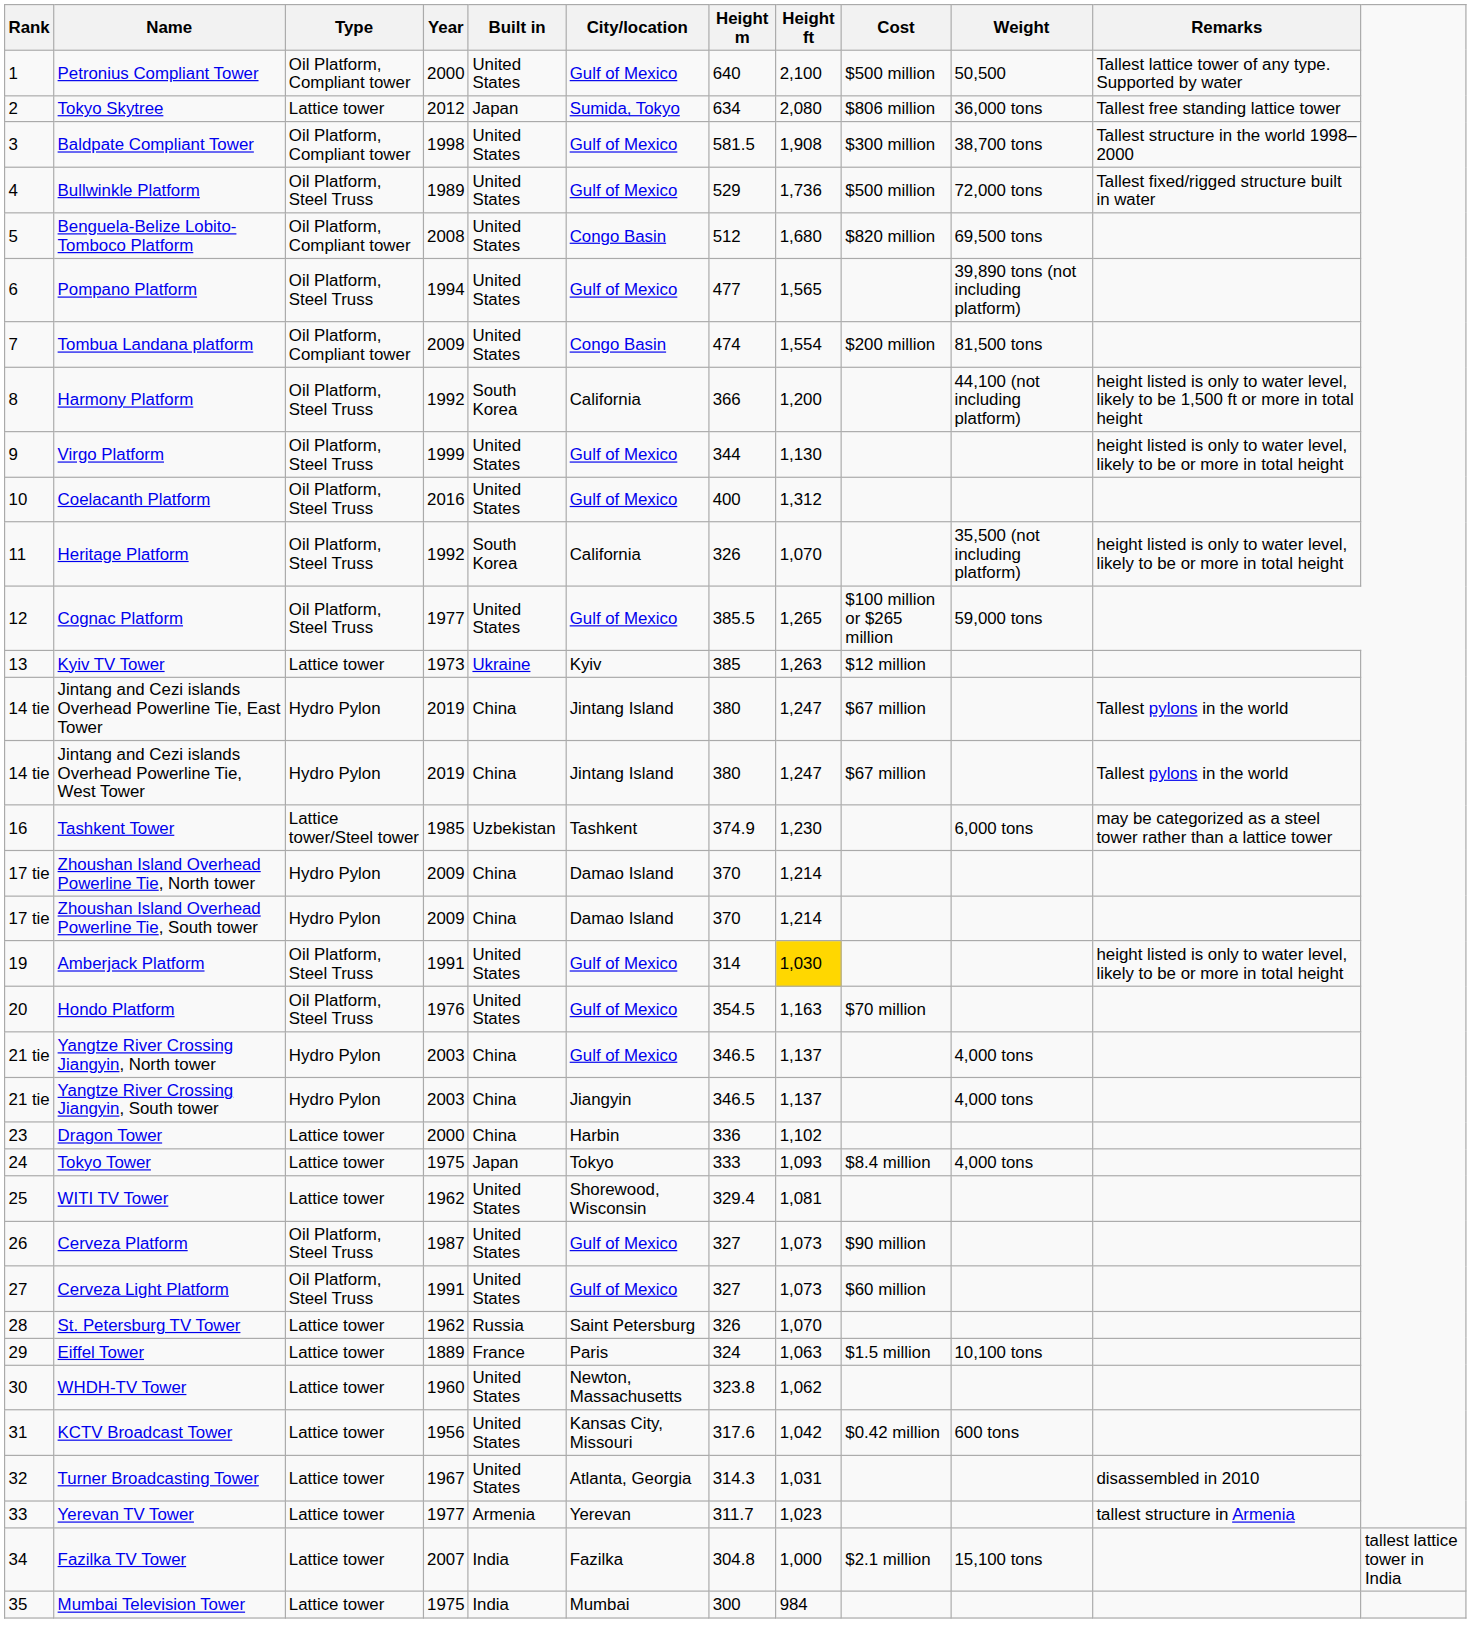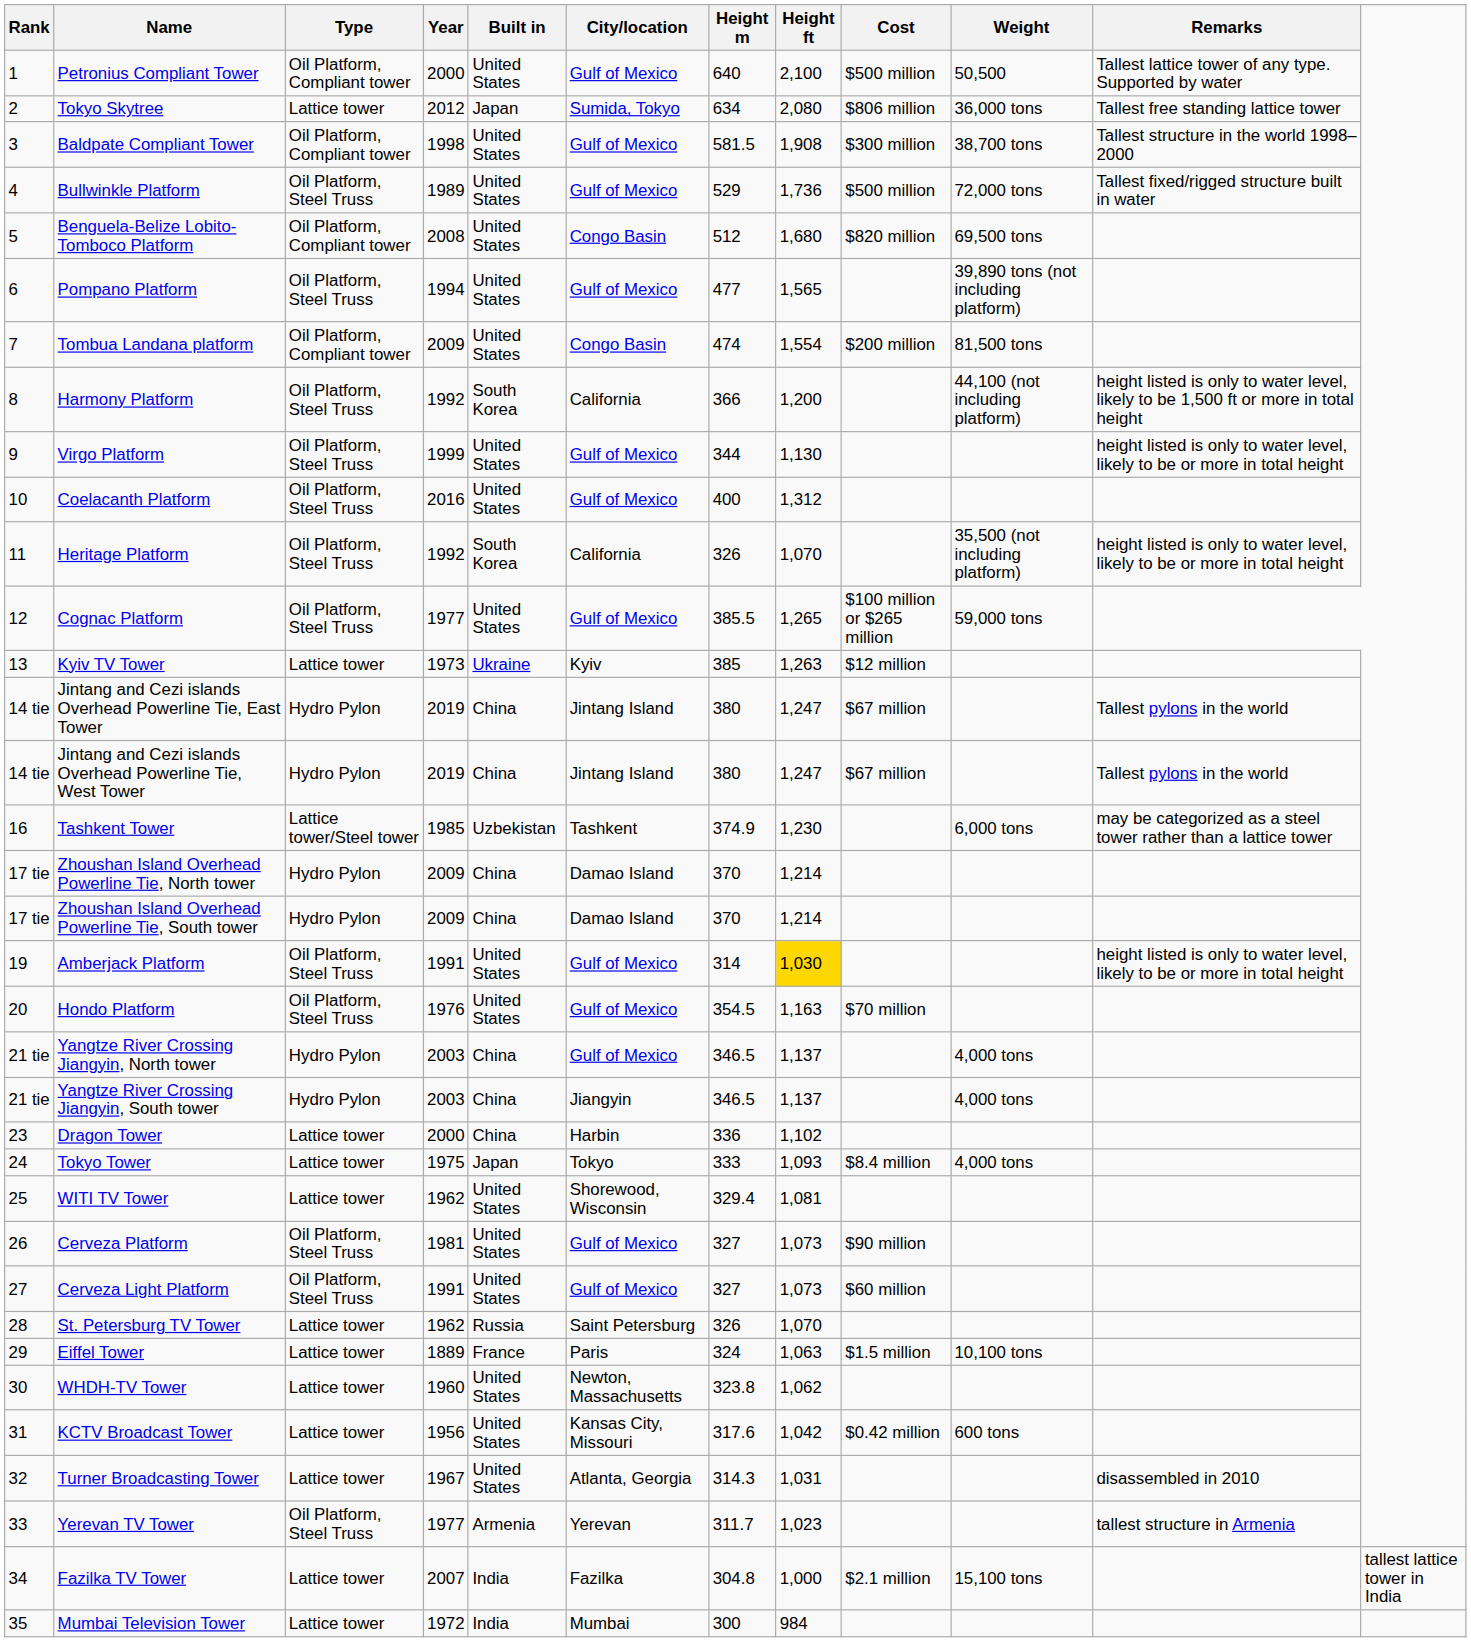 <table class="wikitable sortable"  style="font-size: 90%;">
 <tr>
 <th>Rank</th>
 <th>Name</th>
 <th>Type</th>
 <th>Year</th>
 <th>Built in</th>
 <th>City/location</th>
 <th>Height m</th>
 <th>Height ft</th>
 <th>Cost</th>
 <th>Weight</th>
 <th>Remarks</th>
 </tr>
 <tr>
 <td>1</td>
 <td><a href='#'>Petronius Compliant Tower</a></td>
 <td>Oil Platform, Compliant tower</td>
 <td>2000</td>
 <td>United States</td>
 <td><a href='#'>Gulf of Mexico</a></td>
 <td>640</td>
 <td>2,100</td>
 <td>$500 million</td>
 <td>50,500</td>
 <td>Tallest lattice tower of any type. Supported by water</td>
 </tr>
 <tr>
 <td>2</td>
 <td><a href='#'>Tokyo Skytree</a></td>
 <td>Lattice tower</td>
 <td>2012</td>
 <td>Japan</td>
 <td><a href='#'>Sumida, Tokyo</a></td>
 <td>634</td>
 <td>2,080</td>
 <td>$806 million</td>
 <td>36,000 tons</td>
 <td>Tallest free standing lattice tower</td>
 </tr>
 <tr>
 <td>3</td>
 <td><a href='#'>Baldpate Compliant Tower</a></td>
 <td>Oil Platform, Compliant tower</td>
 <td>1998</td>
 <td>United States</td>
 <td><a href='#'>Gulf of Mexico</a></td>
 <td>581.5</td>
 <td>1,908</td>
 <td>$300 million</td>
 <td>38,700 tons</td>
 <td>Tallest structure in the world 1998–2000</td>
 </tr>
 <tr>
 <td>4</td>
 <td><a href='#'>Bullwinkle Platform</a></td>
 <td>Oil Platform, Steel Truss</td>
 <td>1989</td>
 <td>United States</td>
 <td><a href='#'>Gulf of Mexico</a></td>
 <td>529</td>
 <td>1,736</td>
 <td>$500 million</td>
 <td>72,000 tons</td>
 <td>Tallest fixed/rigged structure built in water</td>
 </tr>
 <tr>
 <td>5</td>
 <td><a href='#'>Benguela-Belize Lobito-Tomboco Platform</a></td>
 <td>Oil Platform, Compliant tower</td>
 <td>2008</td>
 <td>United States</td>
 <td><a href='#'>Congo Basin</a></td>
 <td>512</td>
 <td>1,680</td>
 <td>$820 million</td>
 <td>69,500 tons</td>
 <td></td>
 </tr>
 <tr>
 <td>6</td>
 <td><a href='#'>Pompano Platform</a></td>
 <td>Oil Platform, Steel Truss</td>
 <td>1994</td>
 <td>United States</td>
 <td><a href='#'>Gulf of Mexico</a></td>
 <td>477</td>
 <td>1,565</td>
 <td></td>
 <td>39,890 tons (not including platform)</td>
 <td></td>
 </tr>
 <tr>
 <td>7</td>
 <td><a href='#'>Tombua Landana platform</a></td>
 <td>Oil Platform, Compliant tower</td>
 <td>2009</td>
 <td>United States</td>
 <td><a href='#'>Congo Basin</a></td>
 <td>474</td>
 <td>1,554</td>
 <td>$200 million</td>
 <td>81,500 tons</td>
 <td></td>
 </tr>
 <tr>
 <td>8</td>
 <td><a href='#'>Harmony Platform</a></td>
 <td>Oil Platform, Steel Truss</td>
 <td>1992</td>
 <td>South Korea</td>
 <td>California</td>
 <td>366</td>
 <td>1,200</td>
 <td></td>
 <td>44,100 (not including platform)</td>
 <td>height listed is only to water level, likely to be 1,500 ft or more in total height</td>
 </tr>
 <tr>
 <td>9</td>
 <td><a href='#'>Virgo Platform</a></td>
 <td>Oil Platform, Steel Truss</td>
 <td>1999</td>
 <td>United States</td>
 <td><a href='#'>Gulf of Mexico</a></td>
 <td>344</td>
 <td>1,130</td>
 <td></td>
 <td></td>
 <td>height listed is only to water level, likely to be  or more in total height</td>
 </tr>
 <tr>
 <td>10</td>
 <td><a href='#'>Coelacanth Platform</a></td>
 <td>Oil Platform, Steel Truss</td>
 <td>2016</td>
 <td>United States</td>
 <td><a href='#'>Gulf of Mexico</a></td>
 <td>400</td>
 <td>1,312</td>
 <td></td>
 <td></td>
 <td></td>
 </tr>
 <tr>
 <td>11</td>
 <td><a href='#'>Heritage Platform</a></td>
 <td>Oil Platform, Steel Truss</td>
 <td>1992</td>
 <td>South Korea</td>
 <td>California</td>
 <td>326</td>
 <td>1,070</td>
 <td></td>
 <td>35,500 (not including platform)</td>
 <td>height listed is only to water level, likely to be  or more in total height</td>
 </tr>
 <tr>
 <td>12</td>
 <td><a href='#'>Cognac Platform</a></td>
 <td>Oil Platform, Steel Truss</td>
 <td>1977</td>
 <td>United States</td>
 <td><a href='#'>Gulf of Mexico</a></td>
 <td>385.5</td>
 <td>1,265</td>
 <td>$100 million or $265 million</td>
 <td>59,000 tons</td>
 </tr>
 <tr>
 <td>13</td>
 <td><a href='#'>Kyiv TV Tower</a></td>
 <td>Lattice tower</td>
 <td>1973</td>
 <td><a href='#'>Ukraine</a></td>
 <td>Kyiv</td>
 <td>385</td>
 <td>1,263</td>
 <td>$12 million</td>
 <td></td>
 <td></td>
 </tr>
 <tr>
 <td>14 tie</td>
 <td>Jintang and Cezi islands Overhead Powerline Tie, East Tower</td>
 <td>Hydro Pylon</td>
 <td>2019</td>
 <td>China</td>
 <td>Jintang Island</td>
 <td>380</td>
 <td>1,247</td>
 <td>$67 million</td>
 <td></td>
 <td>Tallest <a href='#'>pylons</a> in the world</td>
 </tr>
 <tr>
 <td>14 tie</td>
 <td>Jintang and Cezi islands Overhead Powerline Tie, West Tower</td>
 <td>Hydro Pylon</td>
 <td>2019</td>
 <td>China</td>
 <td>Jintang Island</td>
 <td>380</td>
 <td>1,247</td>
 <td>$67 million</td>
 <td></td>
 <td>Tallest <a href='#'>pylons</a> in the world</td>
 </tr>
 <tr>
 <td>16</td>
 <td><a href='#'>Tashkent Tower</a></td>
 <td>Lattice tower/Steel tower</td>
 <td>1985</td>
 <td>Uzbekistan</td>
 <td>Tashkent</td>
 <td>374.9</td>
 <td>1,230</td>
 <td></td>
 <td>6,000 tons</td>
 <td>may be categorized as a steel tower rather than a lattice tower</td>
 </tr>
 <tr>
 <td>17 tie</td>
 <td><a href='#'>Zhoushan Island Overhead Powerline Tie</a>, North tower</td>
 <td>Hydro Pylon</td>
 <td>2009</td>
 <td>China</td>
 <td>Damao Island</td>
 <td>370</td>
 <td>1,214</td>
 <td></td>
 <td></td>
 <td></td>
 </tr>
 <tr>
 <td>17 tie</td>
 <td><a href='#'>Zhoushan Island Overhead Powerline Tie</a>, South tower</td>
 <td>Hydro Pylon</td>
 <td>2009</td>
 <td>China</td>
 <td>Damao Island</td>
 <td>370</td>
 <td>1,214</td>
 <td></td>
 <td></td>
 <td></td>
 </tr>
 <tr>
 <td>19</td>
 <td><a href='#'>Amberjack Platform</a></td>
 <td>Oil Platform, Steel Truss</td>
 <td>1991</td>
 <td>United States</td>
 <td><a href='#'>Gulf of Mexico</a></td>
 <td>314</td>
 <td style="background: gold;">1,030</td>
 <td></td>
 <td></td>
 <td>height listed is only to water level, likely to be  or more in total height</td>
 </tr>
 <tr>
 <td>20</td>
 <td><a href='#'>Hondo Platform</a></td>
 <td>Oil Platform, Steel Truss</td>
 <td>1976</td>
 <td>United States</td>
 <td><a href='#'>Gulf of Mexico</a></td>
 <td>354.5</td>
 <td>1,163</td>
 <td>$70 million</td>
 <td></td>
 <td></td>
 </tr>
 <tr>
 <td>21 tie</td>
 <td><a href='#'>Yangtze River Crossing Jiangyin</a>, North tower</td>
 <td>Hydro Pylon</td>
 <td>2003</td>
 <td>China</td>
 <td><a href='#'>Gulf of Mexico</a></td>
 <td>346.5</td>
 <td>1,137</td>
 <td></td>
 <td>4,000 tons</td>
 <td></td>
 </tr>
 <tr>
 <td>21 tie</td>
 <td><a href='#'>Yangtze River Crossing Jiangyin</a>, South tower</td>
 <td>Hydro Pylon</td>
 <td>2003</td>
 <td>China</td>
 <td>Jiangyin</td>
 <td>346.5</td>
 <td>1,137</td>
 <td></td>
 <td>4,000 tons</td>
 <td></td>
 </tr>
 <tr>
 <td>23</td>
 <td><a href='#'>Dragon Tower</a></td>
 <td>Lattice tower</td>
 <td>2000</td>
 <td>China</td>
 <td>Harbin</td>
 <td>336</td>
 <td>1,102</td>
 <td></td>
 <td></td>
 <td></td>
 </tr>
 <tr>
 <td>24</td>
 <td><a href='#'>Tokyo Tower</a></td>
 <td>Lattice tower</td>
 <td>1975</td>
 <td>Japan</td>
 <td>Tokyo</td>
 <td>333</td>
 <td>1,093</td>
 <td>$8.4 million</td>
 <td>4,000 tons</td>
 <td></td>
 </tr>
 <tr>
 <td>25</td>
 <td><a href='#'>WITI TV Tower</a></td>
 <td>Lattice tower</td>
 <td>1962</td>
 <td>United States</td>
 <td>Shorewood, Wisconsin</td>
 <td>329.4</td>
 <td>1,081</td>
 <td></td>
 <td></td>
 <td></td>
 </tr>
 <tr>
 <td>26</td>
 <td><a href='#'>Cerveza Platform</a></td>
 <td>Oil Platform, Steel Truss</td>
-<td>1987</td>
+<td>1981</td>
 <td>United States</td>
 <td><a href='#'>Gulf of Mexico</a></td>
 <td>327</td>
 <td>1,073</td>
 <td>$90 million</td>
 <td></td>
 <td></td>
 </tr>
 <tr>
 <td>27</td>
 <td><a href='#'>Cerveza Light Platform</a></td>
 <td>Oil Platform, Steel Truss</td>
 <td>1991</td>
 <td>United States</td>
 <td><a href='#'>Gulf of Mexico</a></td>
 <td>327</td>
 <td>1,073</td>
 <td>$60 million</td>
 <td></td>
 <td></td>
 </tr>
 <tr>
 <td>28</td>
 <td><a href='#'>St. Petersburg TV Tower</a></td>
 <td>Lattice tower</td>
 <td>1962</td>
 <td>Russia</td>
 <td>Saint Petersburg</td>
 <td>326</td>
 <td>1,070</td>
 <td></td>
 <td></td>
 <td></td>
 </tr>
 <tr>
 <td>29</td>
 <td><a href='#'>Eiffel Tower</a></td>
 <td>Lattice tower</td>
 <td>1889</td>
 <td>France</td>
 <td>Paris</td>
 <td>324</td>
 <td>1,063</td>
 <td>$1.5 million</td>
 <td>10,100 tons</td>
 <td></td>
 </tr>
 <tr>
 <td>30</td>
 <td><a href='#'>WHDH-TV Tower</a></td>
 <td>Lattice tower</td>
 <td>1960</td>
 <td>United States</td>
 <td>Newton, Massachusetts</td>
 <td>323.8</td>
 <td>1,062</td>
 <td></td>
 <td></td>
 <td></td>
 </tr>
 <tr>
 <td>31</td>
 <td><a href='#'>KCTV Broadcast Tower</a></td>
 <td>Lattice tower</td>
 <td>1956</td>
 <td>United States</td>
 <td>Kansas City, Missouri</td>
 <td>317.6</td>
 <td>1,042</td>
 <td>$0.42 million</td>
 <td>600 tons</td>
 <td></td>
 </tr>
 <tr>
 <td>32</td>
 <td><a href='#'>Turner Broadcasting Tower</a></td>
 <td>Lattice tower</td>
 <td>1967</td>
 <td>United States</td>
 <td>Atlanta, Georgia</td>
 <td>314.3</td>
 <td>1,031</td>
 <td></td>
 <td></td>
 <td>disassembled in 2010</td>
 </tr>
 <tr>
 <td>33</td>
 <td><a href='#'>Yerevan TV Tower</a></td>
-<td>Lattice tower</td>
+<td>Oil Platform, Steel Truss</td>
 <td>1977</td>
 <td>Armenia</td>
 <td>Yerevan</td>
 <td>311.7</td>
 <td>1,023</td>
 <td></td>
 <td></td>
 <td>tallest structure in <a href='#'>Armenia</a></td>
 </tr>
 <tr>
 <td>34</td>
 <td><a href='#'>Fazilka TV Tower</a></td>
 <td>Lattice tower</td>
 <td>2007</td>
 <td>India</td>
 <td>Fazilka</td>
 <td>304.8</td>
 <td>1,000</td>
 <td>$2.1 million</td>
 <td>15,100 tons</td>
 <td></td>
 <td>tallest lattice tower in India</td>
 </tr>
 <tr>
 <td>35</td>
 <td><a href='#'>Mumbai Television Tower</a></td>
 <td>Lattice tower</td>
-<td>1975</td>
+<td>1972</td>
 <td>India</td>
 <td>Mumbai</td>
 <td>300</td>
 <td>984</td>
 <td></td>
 <td></td>
 <td></td>
 </tr>
 </table>
